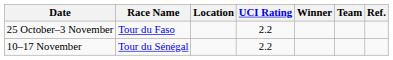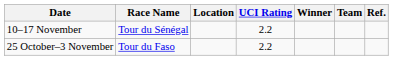 <table class="wikitable sortable">
 <tr>
 <th>Date</th>
 <th>Race Name</th>
 <th>Location</th>
 <th><a href='#'>UCI Rating</a></th>
 <th>Winner</th>
 <th>Team</th>
 <th>Ref.</th>
 </tr>
 <tr>
+<td>10–17 November</td>
+<td><a href='#'>Tour du Sénégal</a></td>
+<td></td>
+<td align=center>2.2</td>
+<td></td>
+<td></td>
+<td align=center></td>
+</tr>
+<tr>
 <td>25 October–3 November</td>
 <td><a href='#'>Tour du Faso</a></td>
 <td></td>
 <td align=center>2.2</td>
 <td></td>
 <td></td>
 <td align=center></td>
 </tr>
-<tr>
-<td>10–17 November</td>
-<td><a href='#'>Tour du Sénégal</a></td>
-<td></td>
-<td align=center>2.2</td>
-<td></td>
-<td></td>
-<td align=center></td>
-</tr>
 </table>
